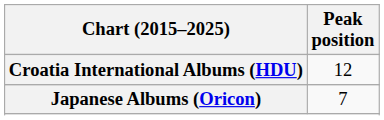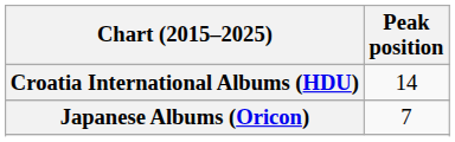 <table class="wikitable sortable plainrowheaders">
 <tr>
 <th scope="col">Chart (2015–2025)</th>
 <th scope="col">Peak<br>position</th>
 </tr>
 <tr>
 </tr>
 <tr>
 </tr>
 <tr>
 </tr>
 <tr>
 </tr>
 <tr>
 </tr>
 <tr>
 <th scope="row">Croatia International Albums (<a href='#'>HDU</a>)</th>
-<td align="center">12</td>
+<td align="center">14</td>
 </tr>
 <tr>
 </tr>
 <tr>
 </tr>
 <tr>
 </tr>
 <tr>
 </tr>
 <tr>
 </tr>
 <tr>
 </tr>
 <tr>
 </tr>
 <tr>
 </tr>
 <tr>
 <th scope="row">Japanese Albums (<a href='#'>Oricon</a>)</th>
 <td align="center">7</td>
 </tr>
 <tr>
 </tr>
 <tr>
 </tr>
 <tr>
 </tr>
 <tr>
 </tr>
 <tr>
 </tr>
 <tr>
 </tr>
 <tr>
 </tr>
 <tr>
 </tr>
 <tr>
 </tr>
 <tr>
 </tr>
 <tr>
 </tr>
 <tr>
 </tr>
 </table>
